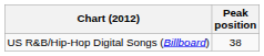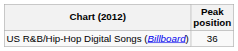 <table class="wikitable">
 <tr>
 <th>Chart (2012)</th>
 <th>Peak<br>position</th>
 </tr>
 <tr>
 <td>US R&B/Hip-Hop Digital Songs (<em><a href='#'>Billboard</a></em>)</td>
-<td align=center>38</td>
+<td align=center>36</td>
 </tr>
 </table>
